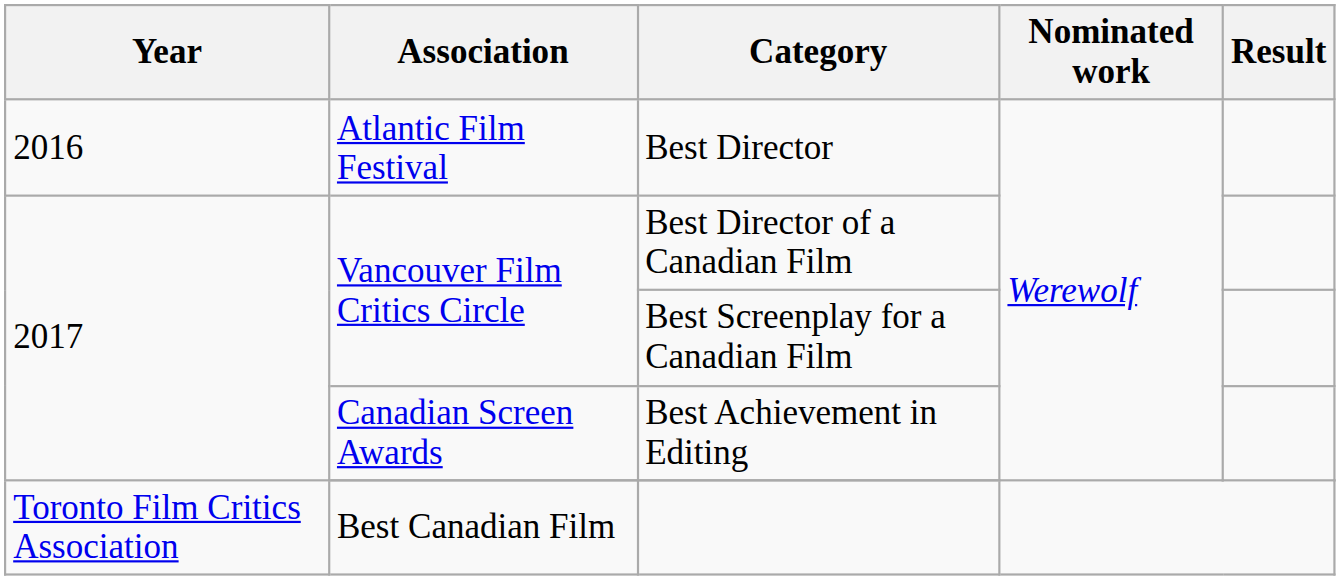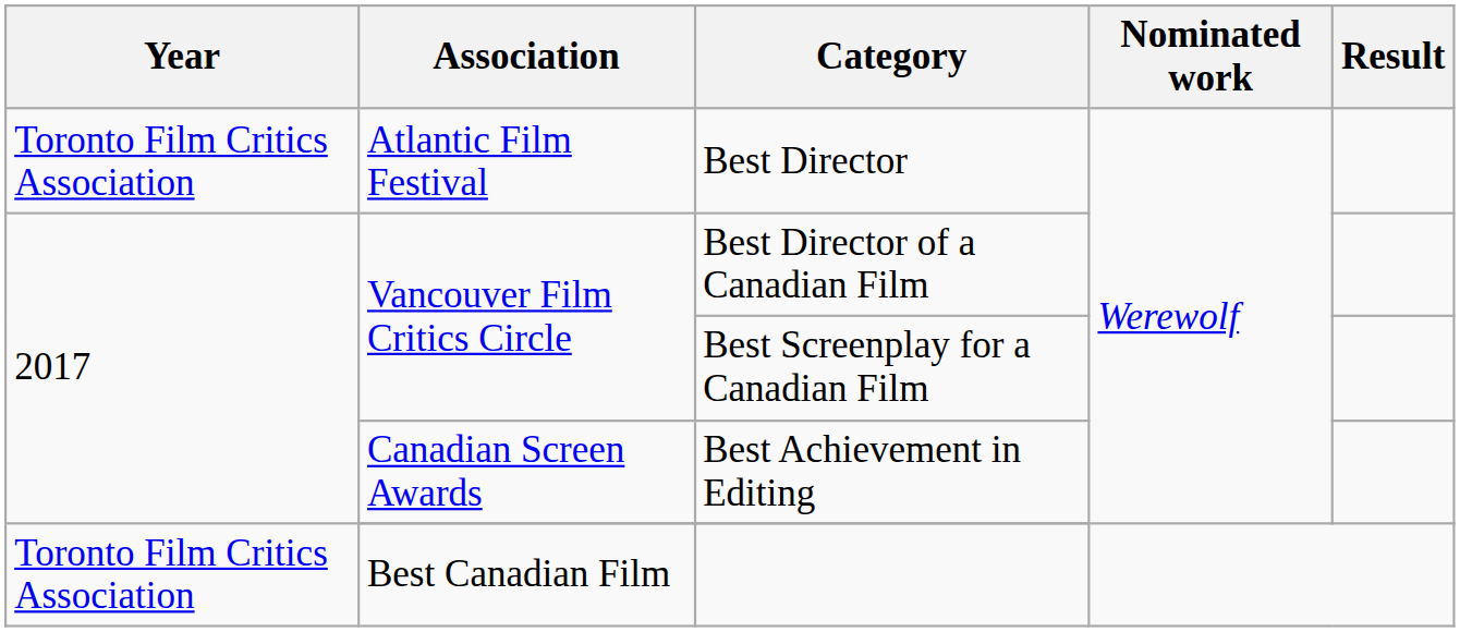 <table class="wikitable sortable">
 <tr>
 <th>Year</th>
 <th>Association</th>
 <th>Category</th>
 <th>Nominated work</th>
 <th>Result</th>
 </tr>
 <tr>
-<td rowspan="1">2016</td>
+<td><a href='#'>Toronto Film Critics Association</a></td>
 <td rowspan="1"><a href='#'>Atlantic Film Festival</a></td>
 <td>Best Director</td>
 <td rowspan="5"><em><a href='#'>Werewolf</a></em></td>
 <td></td>
 </tr>
 <tr>
 <td rowspan="4">2017</td>
 <td rowspan="2"><a href='#'>Vancouver Film Critics Circle</a></td>
 <td>Best Director of a Canadian Film</td>
 <td></td>
 </tr>
 <tr>
 <td>Best Screenplay for a Canadian Film</td>
 <td></td>
 </tr>
 <tr>
 <td rowspan="1"><a href='#'>Canadian Screen Awards</a></td>
 <td>Best Achievement in Editing</td>
 <td></td>
 </tr>
 <tr>
 </tr>
 <tr>
 <td><a href='#'>Toronto Film Critics Association</a></td>
 <td>Best Canadian Film</td>
 <td></td>
 </tr>
 </table>
